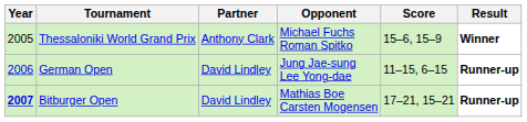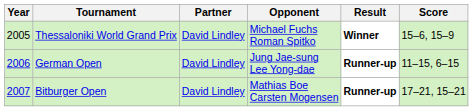 <table class="sortable wikitable" style="font-size: 90%;">
 <tr>
 <th>Year</th>
 <th>Tournament</th>
 <th>Partner</th>
 <th>Opponent</th>
+<th>Result</th>
 <th>Score</th>
-<th>Result</th>
 </tr>
 <tr style="background:#D4F1C5">
 <td align="center">2005</td>
 <td align="left"><a href='#'>Thessaloniki World Grand Prix</a></td>
-<td align="left"> <a href='#'>Anthony Clark</a></td>
+<td align="left"> <a href='#'>David Lindley</a></td>
 <td align="left"> <a href='#'>Michael Fuchs</a><br> <a href='#'>Roman Spitko</a></td>
+<td style="text-align:left; background:white"> <strong>Winner</strong></td>
 <td align="left">15–6, 15–9</td>
-<td style="text-align:left; background:white"> <strong>Winner</strong></td>
 </tr>
 <tr style="background:#D4F1C5">
 <td align="center"><a href='#'>2006</a></td>
 <td align="left"><a href='#'>German Open</a></td>
 <td align="left"> <a href='#'>David Lindley</a></td>
 <td align="left"> <a href='#'>Jung Jae-sung</a><br> <a href='#'>Lee Yong-dae</a></td>
+<td style="text-align:left; background:white"> <strong>Runner-up</strong></td>
 <td align="left">11–15, 6–15</td>
-<td style="text-align:left; background:white"> <strong>Runner-up</strong></td>
 </tr>
 <tr style="background:#D4F1C5">
-<td align="center"><strong><a href='#'>2007</a></strong></td>
+<td align="center"><a href='#'>2007</a></td>
 <td align="left"><a href='#'>Bitburger Open</a></td>
 <td align="left"> <a href='#'>David Lindley</a></td>
 <td align="left"> <a href='#'>Mathias Boe</a><br> <a href='#'>Carsten Mogensen</a></td>
+<td style="text-align:left; background:white"> <strong>Runner-up</strong></td>
 <td align="left">17–21, 15–21</td>
-<td style="text-align:left; background:white"> <strong>Runner-up</strong></td>
 </tr>
 </table>
